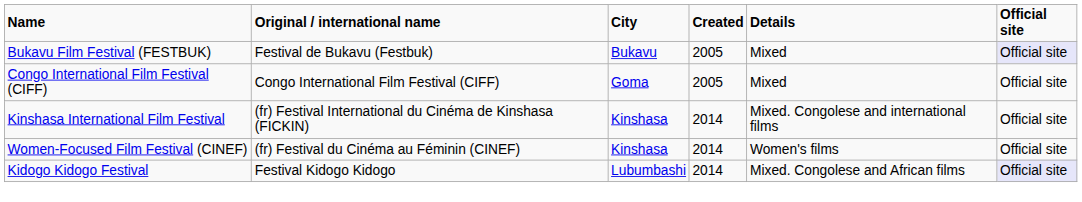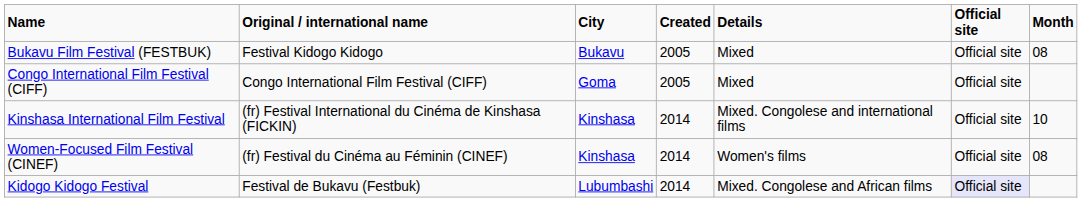 <table class="wikitable">
 <tr>
 <td><strong>Name</strong></td>
 <td><strong>Original / international name</strong></td>
 <td><strong>City</strong></td>
 <td><strong>Created</strong></td>
 <td><strong>Details</strong></td>
 <td><strong>Official site</strong></td>
+<td><strong>Month</strong></td>
 </tr>
 <tr>
 <td><a href='#'>Bukavu Film Festival</a> (FESTBUK)</td>
-<td>Festival de Bukavu (Festbuk)</td>
+<td>Festival Kidogo Kidogo</td>
 <td><a href='#'>Bukavu</a></td>
 <td>2005</td>
 <td>Mixed</td>
-<td style="background: lavender;">Official site</td>
+<td>Official site</td>
+<td>08</td>
 </tr>
 <tr>
 <td><a href='#'>Congo International Film Festival</a> (CIFF)</td>
 <td>Congo International Film Festival (CIFF)</td>
 <td><a href='#'>Goma</a></td>
 <td>2005</td>
 <td>Mixed</td>
 <td>Official site</td>
+<td></td>
 </tr>
 <tr>
 <td><a href='#'>Kinshasa International Film Festival</a></td>
 <td>(fr) Festival International du Cinéma de Kinshasa (FICKIN)</td>
 <td><a href='#'>Kinshasa</a></td>
 <td>2014</td>
 <td>Mixed. Congolese and international films</td>
 <td>Official site</td>
+<td>10</td>
 </tr>
 <tr>
 <td><a href='#'>Women-Focused Film Festival</a> (CINEF)</td>
 <td>(fr) Festival du Cinéma au Féminin (CINEF)</td>
 <td><a href='#'>Kinshasa</a></td>
 <td>2014</td>
 <td>Women's films</td>
 <td>Official site</td>
+<td>08</td>
 </tr>
 <tr>
 <td><a href='#'>Kidogo Kidogo Festival</a></td>
-<td>Festival Kidogo Kidogo</td>
+<td>Festival de Bukavu (Festbuk)</td>
 <td><a href='#'>Lubumbashi</a></td>
 <td>2014</td>
 <td>Mixed. Congolese and African films</td>
 <td style="background: lavender;">Official site</td>
+<td></td>
 </tr>
 </table>
